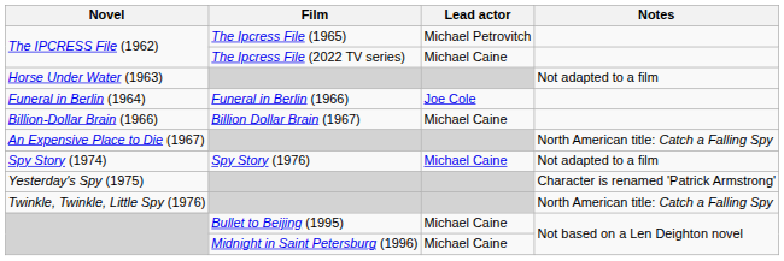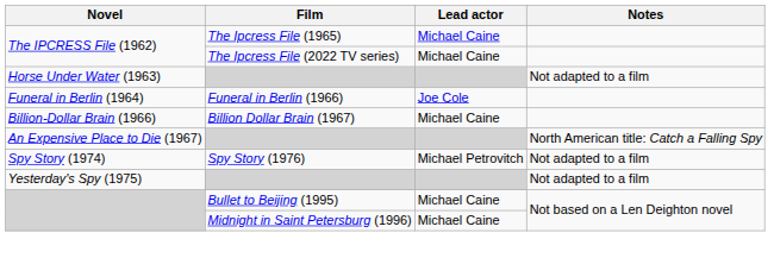 <table class="wikitable sortable" style="font-size:100%;">
 <tr>
 <th>Novel</th>
 <th>Film</th>
 <th>Lead actor</th>
 <th class="unsortable">Notes</th>
 </tr>
 <tr>
 <td rowspan="2"><em><a href='#'>The IPCRESS File</a></em> (1962)</td>
 <td><em><a href='#'>The Ipcress File</a></em> (1965)</td>
-<td>Michael Petrovitch</td>
+<td><a href='#'>Michael Caine</a></td>
 <td></td>
 </tr>
 <tr>
 <td><em><a href='#'>The Ipcress File</a></em> (2022 TV series)</td>
 <td>Michael Caine</td>
 <td></td>
 </tr>
 <tr>
 <td><em><a href='#'>Horse Under Water</a></em> (1963)</td>
 <td colspan="1" style="background-color:lightgrey;"> </td>
 <td colspan="1" style="background-color:lightgrey;"> </td>
 <td>Not adapted to a film</td>
 </tr>
 <tr>
 <td><em><a href='#'>Funeral in Berlin</a></em> (1964)</td>
 <td><em><a href='#'>Funeral in Berlin</a></em> (1966)</td>
 <td><a href='#'>Joe Cole</a></td>
 <td></td>
 </tr>
 <tr>
 <td><em><a href='#'>Billion-Dollar Brain</a></em> (1966)</td>
 <td><em><a href='#'>Billion Dollar Brain</a></em> (1967)</td>
 <td>Michael Caine</td>
 <td></td>
 </tr>
 <tr>
 <td><em><a href='#'>An Expensive Place to Die</a></em> (1967)</td>
 <td colspan="1" style="background-color:lightgrey;"> </td>
 <td colspan="1" style="background-color:lightgrey;"> </td>
 <td>North American title: <em>Catch a Falling Spy</em></td>
 </tr>
 <tr>
 <td><em><a href='#'>Spy Story</a></em> (1974)</td>
 <td><em><a href='#'>Spy Story</a></em> (1976)</td>
-<td><a href='#'>Michael Caine</a></td>
+<td>Michael Petrovitch</td>
 <td>Not adapted to a film</td>
 </tr>
 <tr>
 <td><em>Yesterday's Spy</em> (1975)</td>
 <td colspan="1" style="background-color:lightgrey;"> </td>
 <td colspan="1" style="background-color:lightgrey;"> </td>
-<td>Character is renamed 'Patrick Armstrong'</td>
-</tr>
-<tr>
-<td><em>Twinkle, Twinkle, Little Spy</em> (1976)</td>
-<td colspan="1" style="background-color:lightgrey;"> </td>
-<td colspan="1" style="background-color:lightgrey;"> </td>
-<td>North American title: <em>Catch a Falling Spy</em></td>
+<td>Not adapted to a film</td>
 </tr>
 <tr>
 <td colspan="1" rowspan="2" style="background-color:lightgrey;"> </td>
 <td><em><a href='#'>Bullet to Beijing</a></em> (1995)</td>
 <td>Michael Caine</td>
 <td rowspan="2">Not based on a Len Deighton novel</td>
 </tr>
 <tr>
 <td><em><a href='#'>Midnight in Saint Petersburg</a></em> (1996)</td>
 <td>Michael Caine</td>
 </tr>
 </table>
